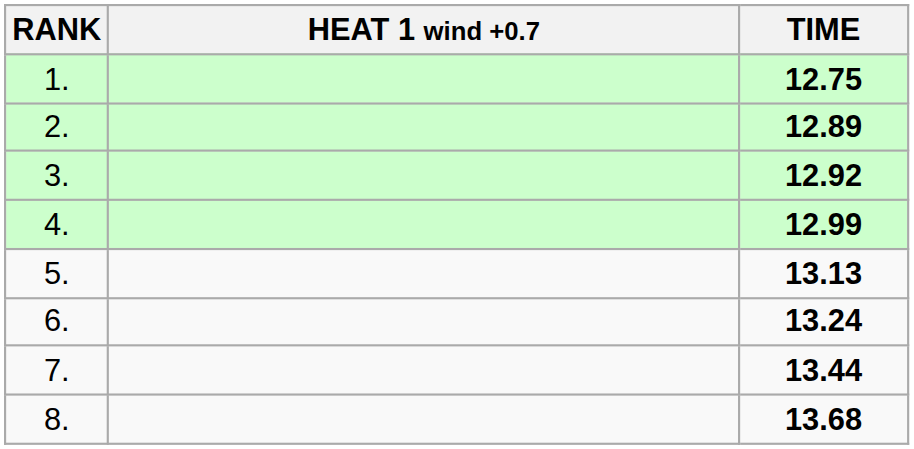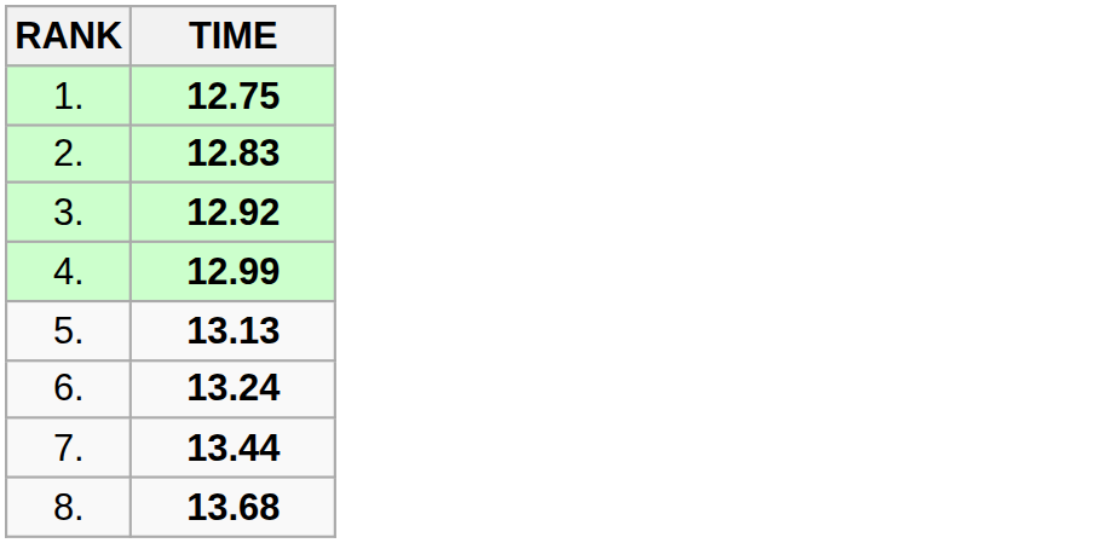 <table class="wikitable" style="border-collapse: collapse; font-size: 90%;">
 <tr>
 <th>RANK</th>
-<th style="width: 20em">HEAT 1 <small>wind +0.7</small></th>
 <th style="width: 5em">TIME</th>
 </tr>
 <tr style="background:#ccffcc;">
 <td align="center">1.</td>
-<td></td>
 <td align="center"><strong>12.75</strong></td>
 </tr>
 <tr style="background:#ccffcc;">
 <td align="center">2.</td>
-<td></td>
-<td align="center"><strong>12.89</strong></td>
+<td align="center"><strong>12.83</strong></td>
 </tr>
 <tr style="background:#ccffcc;">
 <td align="center">3.</td>
-<td></td>
 <td align="center"><strong>12.92</strong></td>
 </tr>
 <tr style="background:#ccffcc;">
 <td align="center">4.</td>
-<td></td>
 <td align="center"><strong>12.99</strong></td>
 </tr>
 <tr>
 <td align="center">5.</td>
-<td></td>
 <td align="center"><strong>13.13</strong></td>
 </tr>
 <tr>
 <td align="center">6.</td>
-<td></td>
 <td align="center"><strong>13.24</strong></td>
 </tr>
 <tr>
 <td align="center">7.</td>
-<td></td>
 <td align="center"><strong>13.44</strong></td>
 </tr>
 <tr>
 <td align="center">8.</td>
-<td></td>
 <td align="center"><strong>13.68</strong></td>
 </tr>
 </table>
